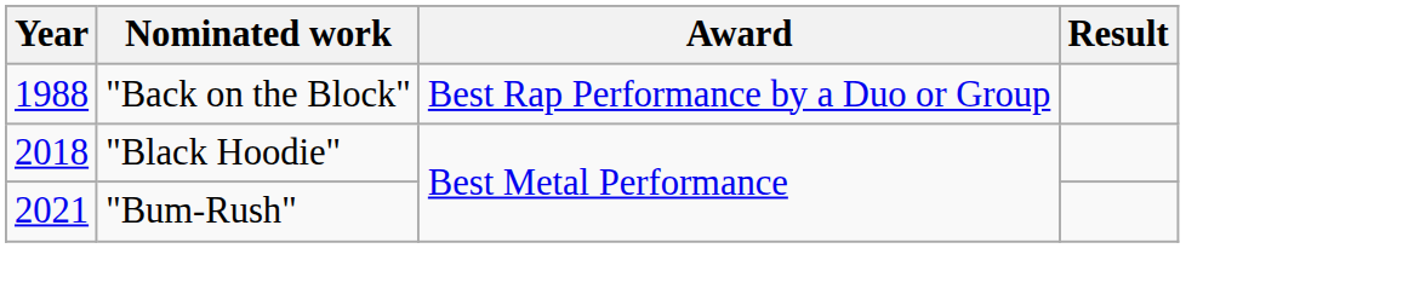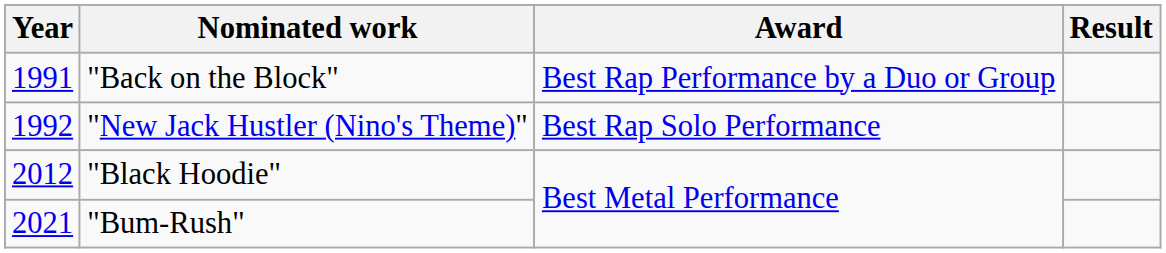 <table class="wikitable">
 <tr>
 <th>Year</th>
 <th>Nominated work</th>
 <th>Award</th>
 <th>Result</th>
 </tr>
 <tr>
-<td align=center><a href='#'>1988</a></td>
+<td align=center><a href='#'>1991</a></td>
 <td>"Back on the Block"</td>
 <td><a href='#'>Best Rap Performance by a Duo or Group</a></td>
 <td></td>
 </tr>
 <tr>
-<td align=center><a href='#'>2018</a></td>
+<td align=center><a href='#'>1992</a></td>
+<td>"<a href='#'>New Jack Hustler (Nino's Theme)</a>"</td>
+<td><a href='#'>Best Rap Solo Performance</a></td>
+<td></td>
+</tr>
+<tr>
+<td align=center><a href='#'>2012</a></td>
 <td>"Black Hoodie"</td>
 <td rowspan="2"><a href='#'>Best Metal Performance</a></td>
 <td></td>
 </tr>
 <tr>
 <td align=center><a href='#'>2021</a></td>
 <td>"Bum-Rush"</td>
 <td></td>
 </tr>
 </table>
